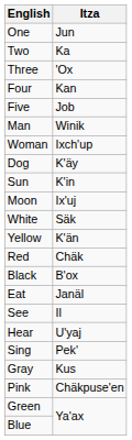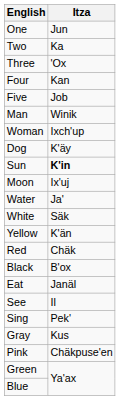 <table class="wikitable sortable">
 <tr>
 <th>English</th>
 <th>Itza</th>
 </tr>
 <tr>
 <td>One</td>
 <td>Jun</td>
 </tr>
 <tr>
 <td>Two</td>
 <td>Ka</td>
 </tr>
 <tr>
 <td>Three</td>
 <td>'Ox</td>
 </tr>
 <tr>
 <td>Four</td>
 <td>Kan</td>
 </tr>
 <tr>
 <td>Five</td>
 <td>Job</td>
 </tr>
 <tr>
 <td>Man</td>
 <td>Winik</td>
 </tr>
 <tr>
 <td>Woman</td>
 <td>Ixch'up</td>
 </tr>
 <tr>
 <td>Dog</td>
 <td>K'äy</td>
 </tr>
 <tr>
 <td>Sun</td>
-<td>K'in</td>
+<td><strong>K'in</strong></td>
 </tr>
 <tr>
 <td>Moon</td>
 <td>Ix'uj</td>
+</tr>
+<tr>
+<td>Water</td>
+<td>Ja'</td>
 </tr>
 <tr>
 <td>White</td>
 <td>Säk</td>
 </tr>
 <tr>
 <td>Yellow</td>
 <td>K'än</td>
 </tr>
 <tr>
 <td>Red</td>
 <td>Chäk</td>
 </tr>
 <tr>
 <td>Black</td>
 <td>B'ox</td>
 </tr>
 <tr>
 <td>Eat</td>
 <td>Janäl</td>
 </tr>
 <tr>
 <td>See</td>
 <td>Il</td>
 </tr>
 <tr>
-<td>Hear</td>
-<td>U'yaj</td>
-</tr>
-<tr>
 <td>Sing</td>
 <td>Pek'</td>
 </tr>
 <tr>
 <td>Gray</td>
 <td>Kus</td>
 </tr>
 <tr>
 <td>Pink</td>
 <td>Chäkpuse'en</td>
 </tr>
 <tr>
 <td>Green</td>
 <td rowspan="2">Ya'ax</td>
 </tr>
 <tr>
 <td>Blue</td>
 </tr>
 </table>
